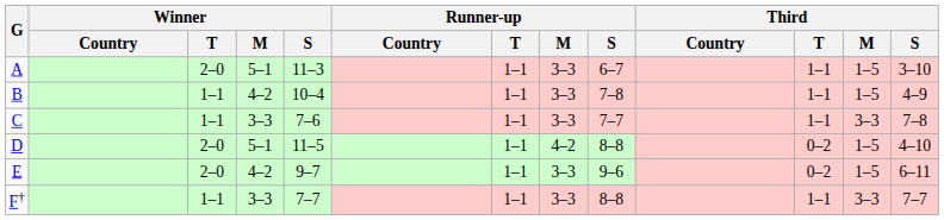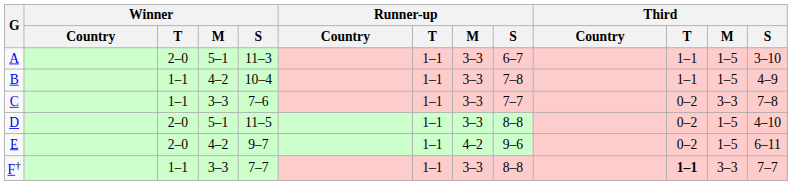 <table class="wikitable nowrap" style=text-align:center>
 <tr>
 <th rowspan=2>G</th>
 <th colspan=4>Winner</th>
 <th colspan=4>Runner-up</th>
 <th colspan=4>Third</th>
 </tr>
 <tr>
 <th width=150>Country</th>
 <th width=40>T</th>
 <th width=40>M</th>
 <th width=40>S</th>
 <th width=150>Country</th>
 <th width=40>T</th>
 <th width=40>M</th>
 <th width=40>S</th>
 <th width=150>Country</th>
 <th width=40>T</th>
 <th width=40>M</th>
 <th width=40>S</th>
 </tr>
 <tr>
 <td><a href='#'>A</a></td>
 <td style=text-align:left;background:#ccffcc><strong></strong></td>
 <td style=background:#ccffcc>2–0</td>
 <td style=background:#ccffcc>5–1</td>
 <td style=background:#ccffcc>11–3</td>
 <td style=text-align:left;background:#ffcccc><em></em></td>
 <td style=background:#ffcccc>1–1</td>
 <td style=background:#ffcccc>3–3</td>
 <td style=background:#ffcccc>6–7</td>
 <td style=text-align:left;background:#ffcccc><em></em></td>
 <td style=background:#ffcccc>1–1</td>
 <td style=background:#ffcccc>1–5</td>
 <td style=background:#ffcccc>3–10</td>
 </tr>
 <tr>
 <td><a href='#'>B</a></td>
 <td style=text-align:left;background:#ccffcc><strong></strong></td>
 <td style=background:#ccffcc>1–1</td>
 <td style=background:#ccffcc>4–2</td>
 <td style=background:#ccffcc>10–4</td>
 <td style=text-align:left;background:#ffcccc><em></em></td>
 <td style=background:#ffcccc>1–1</td>
 <td style=background:#ffcccc>3–3</td>
 <td style=background:#ffcccc>7–8</td>
 <td style=text-align:left;background:#ffcccc><em></em></td>
 <td style=background:#ffcccc>1–1</td>
 <td style=background:#ffcccc>1–5</td>
 <td style=background:#ffcccc>4–9</td>
 </tr>
 <tr>
 <td><a href='#'>C</a></td>
 <td style=text-align:left;background:#ccffcc><strong></strong></td>
 <td style=background:#ccffcc>1–1</td>
 <td style=background:#ccffcc>3–3</td>
 <td style=background:#ccffcc>7–6</td>
 <td style=text-align:left;background:#ffcccc><em></em></td>
 <td style=background:#ffcccc>1–1</td>
 <td style=background:#ffcccc>3–3</td>
 <td style=background:#ffcccc>7–7</td>
 <td style=text-align:left;background:#ffcccc><em></em></td>
-<td style=background:#ffcccc>1–1</td>
+<td style=background:#ffcccc>0–2</td>
 <td style=background:#ffcccc>3–3</td>
 <td style=background:#ffcccc>7–8</td>
 </tr>
 <tr>
 <td><a href='#'>D</a></td>
 <td style=text-align:left;background:#ccffcc><strong></strong></td>
 <td style=background:#ccffcc>2–0</td>
 <td style=background:#ccffcc>5–1</td>
 <td style=background:#ccffcc>11–5</td>
 <td style=text-align:left;background:#ccffcc><strong></strong></td>
 <td style=background:#ccffcc>1–1</td>
-<td style=background:#ccffcc>4–2</td>
+<td style=background:#ccffcc>3–3</td>
 <td style=background:#ccffcc>8–8</td>
 <td style=text-align:left;background:#ffcccc><em></em></td>
 <td style=background:#ffcccc>0–2</td>
 <td style=background:#ffcccc>1–5</td>
 <td style=background:#ffcccc>4–10</td>
 </tr>
 <tr>
 <td><a href='#'>E</a></td>
 <td style=text-align:left;background:#ccffcc><strong></strong></td>
 <td style=background:#ccffcc>2–0</td>
 <td style=background:#ccffcc>4–2</td>
 <td style=background:#ccffcc>9–7</td>
 <td style=text-align:left;background:#ccffcc><strong></strong></td>
 <td style=background:#ccffcc>1–1</td>
-<td style=background:#ccffcc>3–3</td>
+<td style=background:#ccffcc>4–2</td>
 <td style=background:#ccffcc>9–6</td>
 <td style=text-align:left;background:#ffcccc><em></em></td>
 <td style=background:#ffcccc>0–2</td>
 <td style=background:#ffcccc>1–5</td>
 <td style=background:#ffcccc>6–11</td>
 </tr>
 <tr>
 <td><a href='#'>F</a><sup>†</sup></td>
 <td style=text-align:left;background:#ccffcc><strong></strong></td>
 <td style=background:#ccffcc>1–1</td>
 <td style=background:#ccffcc>3–3</td>
 <td style=background:#ccffcc>7–7</td>
 <td style=text-align:left;background:#ffcccc><em></em></td>
 <td style=background:#ffcccc>1–1</td>
 <td style=background:#ffcccc>3–3</td>
 <td style=background:#ffcccc>8–8</td>
 <td style=text-align:left;background:#ffcccc><em></em></td>
-<td style=background:#ffcccc>1–1</td>
+<td style=background:#ffcccc><strong>1–1</strong></td>
 <td style=background:#ffcccc>3–3</td>
 <td style=background:#ffcccc>7–7</td>
 </tr>
 </table>
